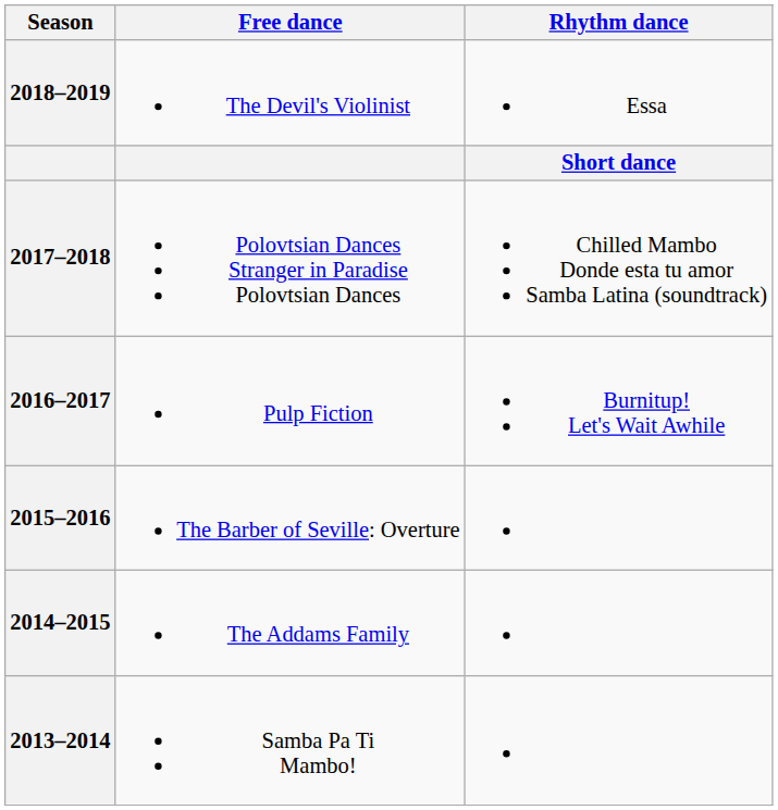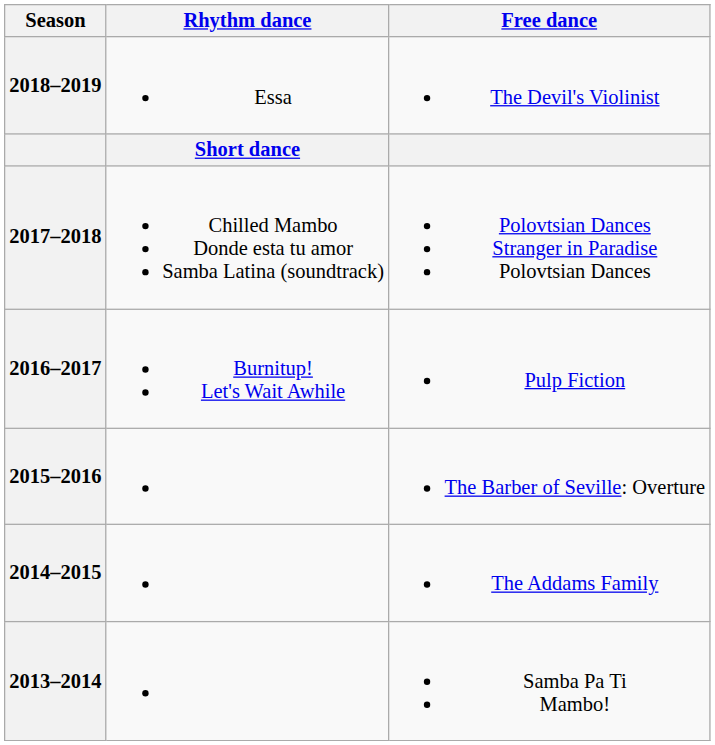 <table class=wikitable style=text-align:center>
 <tr>
 <th>Season</th>
+<th><a href='#'>Rhythm dance</a></th>
 <th><a href='#'>Free dance</a></th>
-<th><a href='#'>Rhythm dance</a></th>
 </tr>
 <tr>
 <th>2018–2019 <br> </th>
+<td><br><ul><li> Essa <br></li></ul></td>
 <td><br><ul><li><a href='#'>The Devil's Violinist</a> <br></li></ul></td>
-<td><br><ul><li> Essa <br></li></ul></td>
 </tr>
 <tr>
 <th></th>
+<th><a href='#'>Short dance</a></th>
 <th></th>
-<th><a href='#'>Short dance</a></th>
 </tr>
 <tr>
 <th>2017–2018 <br> </th>
+<td><br><ul><li> Chilled Mambo <br></li><li> Donde esta tu amor <br></li><li> Samba Latina (soundtrack)</li></ul></td>
 <td><br><ul><li><a href='#'>Polovtsian Dances</a> <br></li><li><a href='#'>Stranger in Paradise</a> <br></li><li>Polovtsian Dances <br></li></ul></td>
-<td><br><ul><li> Chilled Mambo <br></li><li> Donde esta tu amor <br></li><li> Samba Latina (soundtrack)</li></ul></td>
 </tr>
 <tr>
 <th>2016–2017 <br> </th>
+<td><br><ul><li><a href='#'>Burnitup!</a> <br></li><li><a href='#'>Let's Wait Awhile</a> <br></li></ul></td>
 <td><br><ul><li><a href='#'>Pulp Fiction</a></li></ul></td>
-<td><br><ul><li><a href='#'>Burnitup!</a> <br></li><li><a href='#'>Let's Wait Awhile</a> <br></li></ul></td>
 </tr>
 <tr>
 <th>2015–2016 <br> </th>
+<td><br><ul><li></li></ul></td>
 <td><br><ul><li><a href='#'>The Barber of Seville</a>: Overture <br></li></ul></td>
-<td><br><ul><li></li></ul></td>
 </tr>
 <tr>
 <th>2014–2015 <br> </th>
+<td><br><ul><li></li></ul></td>
 <td><br><ul><li><a href='#'>The Addams Family</a></li></ul></td>
-<td><br><ul><li></li></ul></td>
 </tr>
 <tr>
 <th>2013–2014 <br> </th>
+<td><br><ul><li></li></ul></td>
 <td><br><ul><li>Samba Pa Ti <br></li><li>Mambo! <br></li></ul></td>
-<td><br><ul><li></li></ul></td>
 </tr>
 </table>
